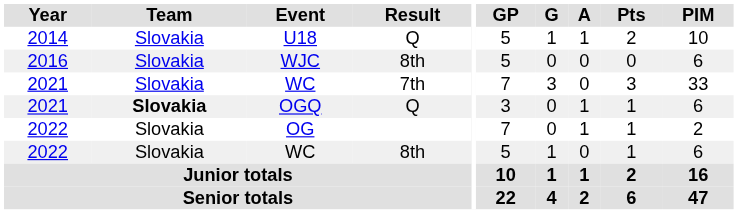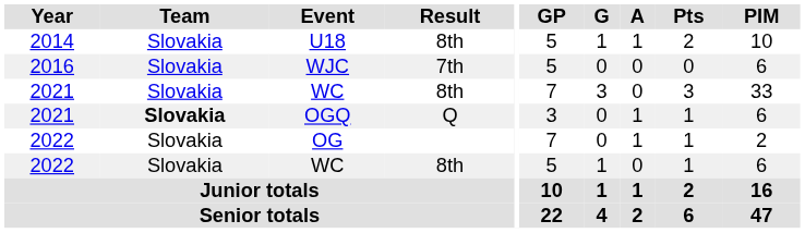 <table border="0" cellpadding="1" cellspacing="0" ID="Table3" style="text-align:center; width:40em">
 <tr ALIGN="center" bgcolor="#e0e0e0">
 <th>Year</th>
 <th>Team</th>
 <th>Event</th>
 <th>Result</th>
 <th rowspan="99" bgcolor="#ffffff"></th>
 <th>GP</th>
 <th>G</th>
 <th>A</th>
 <th>Pts</th>
 <th>PIM</th>
 </tr>
 <tr>
 <td><a href='#'>2014</a></td>
 <td><a href='#'>Slovakia</a></td>
 <td><a href='#'>U18</a></td>
-<td>Q</td>
+<td>8th</td>
 <td>5</td>
 <td>1</td>
 <td>1</td>
 <td>2</td>
 <td>10</td>
 </tr>
 <tr bgcolor="#f0f0f0">
 <td><a href='#'>2016</a></td>
 <td><a href='#'>Slovakia</a></td>
 <td><a href='#'>WJC</a></td>
-<td>8th</td>
+<td>7th</td>
 <td>5</td>
 <td>0</td>
 <td>0</td>
 <td>0</td>
 <td>6</td>
 </tr>
 <tr>
 <td><a href='#'>2021</a></td>
 <td><a href='#'>Slovakia</a></td>
 <td><a href='#'>WC</a></td>
-<td>7th</td>
+<td>8th</td>
 <td>7</td>
 <td>3</td>
 <td>0</td>
 <td>3</td>
 <td>33</td>
 </tr>
 <tr bgcolor="#f0f0f0">
 <td><a href='#'>2021</a></td>
 <td><strong>Slovakia</strong></td>
 <td><a href='#'>OGQ</a></td>
 <td>Q</td>
 <td>3</td>
 <td>0</td>
 <td>1</td>
 <td>1</td>
 <td>6</td>
 </tr>
 <tr>
 <td><a href='#'>2022</a></td>
 <td>Slovakia</td>
 <td><a href='#'>OG</a></td>
 <td></td>
 <td>7</td>
 <td>0</td>
 <td>1</td>
 <td>1</td>
 <td>2</td>
 </tr>
 <tr bgcolor="#f0f0f0">
 <td><a href='#'>2022</a></td>
 <td>Slovakia</td>
 <td>WC</td>
 <td>8th</td>
 <td>5</td>
 <td>1</td>
 <td>0</td>
 <td>1</td>
 <td>6</td>
 </tr>
 <tr bgcolor="#e0e0e0">
 <th colspan="4">Junior totals</th>
 <th>10</th>
 <th>1</th>
 <th>1</th>
 <th>2</th>
 <th>16</th>
 </tr>
 <tr bgcolor="#e0e0e0">
 <th colspan="4">Senior totals</th>
 <th>22</th>
 <th>4</th>
 <th>2</th>
 <th>6</th>
 <th>47</th>
 </tr>
 </table>
